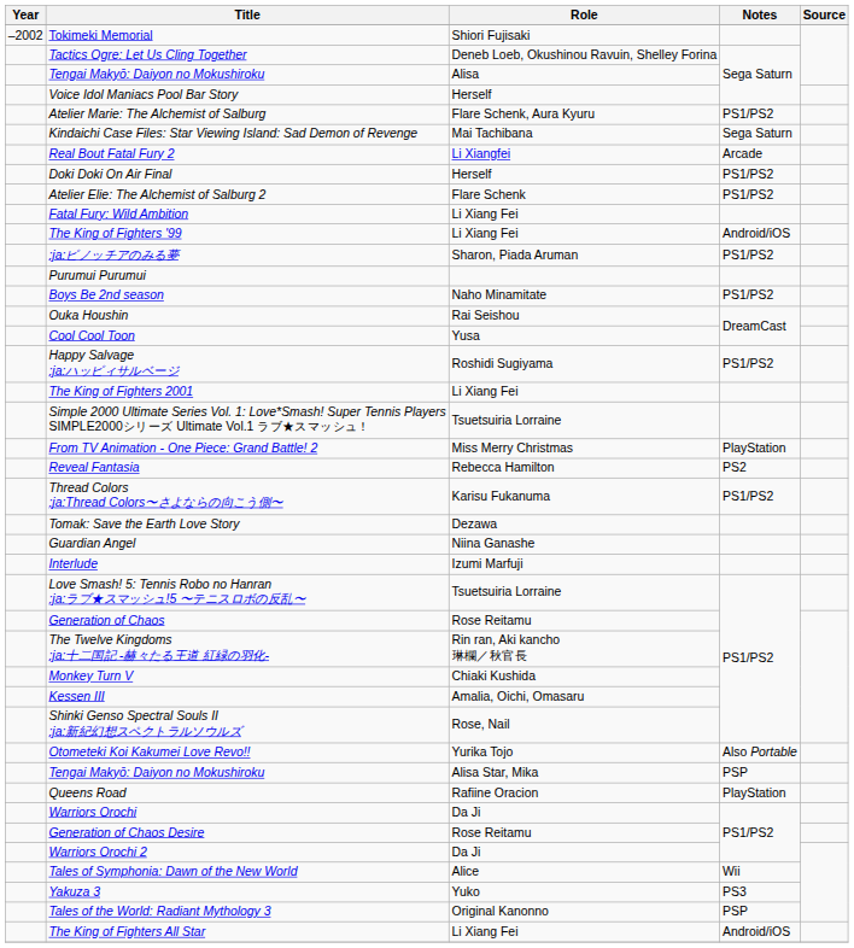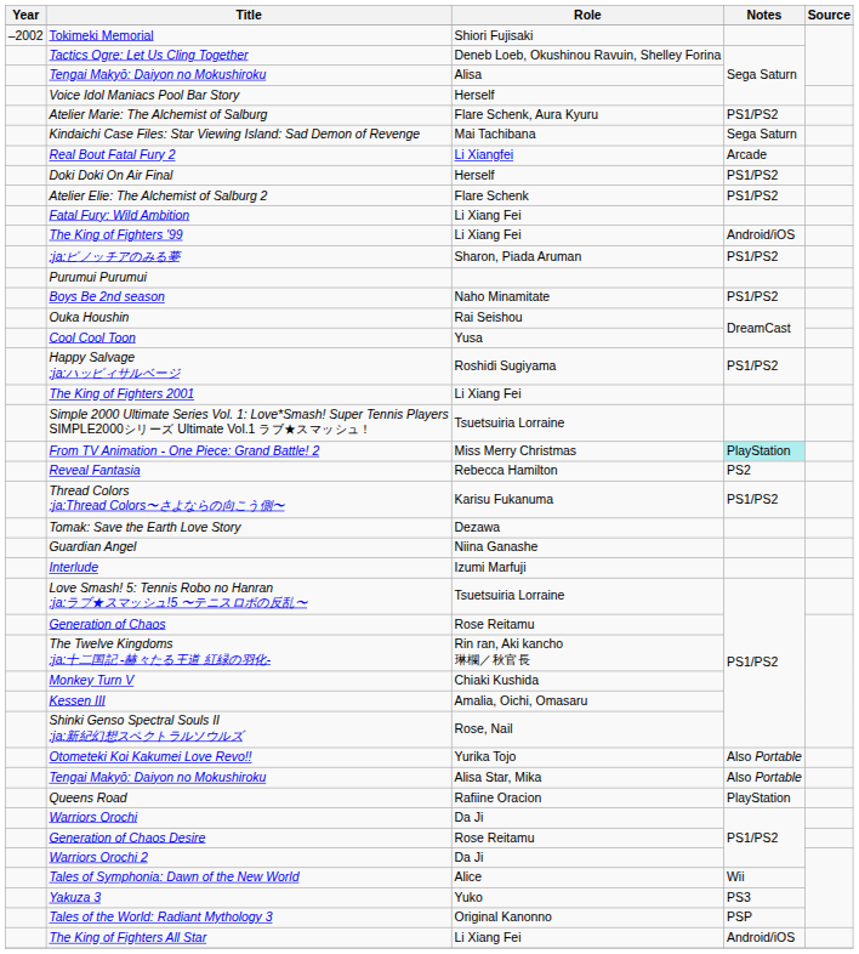 <table class="wikitable sortable plainrowheaders">
 <tr>
 <th>Year</th>
 <th>Title</th>
 <th>Role</th>
 <th class="unsortable">Notes</th>
 <th class="unsortable">Source</th>
 </tr>
 <tr>
 </tr>
 <tr>
 <td>–2002</td>
 <td><a href='#'>Tokimeki Memorial</a></td>
 <td>Shiori Fujisaki</td>
 <td></td>
 <td rowspan="3"></td>
 </tr>
 <tr>
 <td></td>
 <td><em><a href='#'>Tactics Ogre: Let Us Cling Together</a></em></td>
 <td>Deneb Loeb, Okushinou Ravuin, Shelley Forina</td>
 <td rowspan="3">Sega Saturn</td>
 </tr>
 <tr>
 <td></td>
 <td><em><a href='#'>Tengai Makyō: Daiyon no Mokushiroku</a></em></td>
 <td>Alisa</td>
 </tr>
 <tr>
 <td></td>
 <td><em>Voice Idol Maniacs Pool Bar Story</em></td>
 <td>Herself</td>
 <td></td>
 </tr>
 <tr>
 <td></td>
 <td><em>Atelier Marie: The Alchemist of Salburg</em></td>
 <td>Flare Schenk, Aura Kyuru</td>
 <td>PS1/PS2</td>
 <td></td>
 </tr>
 <tr>
 <td></td>
 <td><em>Kindaichi Case Files: Star Viewing Island: Sad Demon of Revenge</em></td>
 <td>Mai Tachibana</td>
 <td>Sega Saturn</td>
 <td></td>
 </tr>
 <tr>
 <td></td>
 <td><em><a href='#'>Real Bout Fatal Fury 2</a></em></td>
 <td><a href='#'>Li Xiangfei</a></td>
 <td>Arcade</td>
 <td></td>
 </tr>
 <tr>
 <td></td>
 <td><em>Doki Doki On Air Final</em></td>
 <td>Herself</td>
 <td>PS1/PS2</td>
 <td></td>
 </tr>
 <tr>
 <td></td>
 <td><em>Atelier Elie: The Alchemist of Salburg 2</em></td>
 <td>Flare Schenk</td>
 <td>PS1/PS2</td>
 <td></td>
 </tr>
 <tr>
 <td></td>
 <td><em><a href='#'>Fatal Fury: Wild Ambition</a></em></td>
 <td>Li Xiang Fei</td>
 <td></td>
 <td></td>
 </tr>
 <tr>
 <td></td>
 <td><em><a href='#'>The King of Fighters '99</a></em></td>
 <td>Li Xiang Fei</td>
 <td>Android/iOS</td>
 <td></td>
 </tr>
 <tr>
 <td></td>
 <td><em><a href='#'>:ja:ピノッチアのみる夢</a></em></td>
 <td>Sharon, Piada Aruman</td>
 <td>PS1/PS2</td>
 <td></td>
 </tr>
 <tr>
 <td></td>
 <td><em>Purumui Purumui</em></td>
 <td></td>
 <td></td>
 <td></td>
 </tr>
 <tr>
 <td></td>
 <td><em><a href='#'>Boys Be 2nd season</a></em></td>
 <td>Naho Minamitate</td>
 <td>PS1/PS2</td>
 <td></td>
 </tr>
 <tr>
 <td></td>
 <td><em>Ouka Houshin</em></td>
 <td>Rai Seishou</td>
 <td rowspan="2">DreamCast</td>
 <td></td>
 </tr>
 <tr>
 <td></td>
 <td><em><a href='#'>Cool Cool Toon</a></em></td>
 <td>Yusa</td>
 <td></td>
 </tr>
 <tr>
 <td></td>
 <td><em>Happy Salvage<br><a href='#'>:ja:ハッピィサルベージ</a></em></td>
 <td>Roshidi Sugiyama</td>
 <td>PS1/PS2</td>
 <td></td>
 </tr>
 <tr>
 <td></td>
 <td><em><a href='#'>The King of Fighters 2001</a></em></td>
 <td>Li Xiang Fei</td>
 <td></td>
 <td></td>
 </tr>
 <tr>
 <td></td>
 <td><em>Simple 2000 Ultimate Series Vol. 1: Love*Smash! Super Tennis Players</em><br>SIMPLE2000シリーズ Ultimate Vol.1 ラブ★スマッシュ！</td>
 <td>Tsuetsuiria Lorraine</td>
 <td></td>
 <td></td>
 </tr>
 <tr>
 <td></td>
 <td><em><a href='#'>From TV Animation - One Piece: Grand Battle! 2</a></em></td>
 <td>Miss Merry Christmas</td>
-<td>PlayStation</td>
+<td style="background: paleturquoise;">PlayStation</td>
 <td></td>
 </tr>
 <tr>
 <td></td>
 <td><em><a href='#'>Reveal Fantasia</a></em></td>
 <td>Rebecca Hamilton</td>
 <td>PS2</td>
 <td></td>
 </tr>
 <tr>
 <td></td>
 <td><em>Thread Colors<br><a href='#'>:ja:Thread Colors〜さよならの向こう側〜</a></em></td>
 <td>Karisu Fukanuma</td>
 <td>PS1/PS2</td>
 <td></td>
 </tr>
 <tr>
 <td></td>
 <td><em>Tomak: Save the Earth Love Story</em></td>
 <td>Dezawa</td>
 <td></td>
 <td></td>
 </tr>
 <tr>
 <td></td>
 <td><em>Guardian Angel</em></td>
 <td>Niina Ganashe</td>
 <td></td>
 <td></td>
 </tr>
 <tr>
 <td></td>
 <td><em><a href='#'>Interlude</a></em></td>
 <td>Izumi Marfuji</td>
 <td></td>
 <td></td>
 </tr>
 <tr>
 <td></td>
 <td><em>Love Smash! 5: Tennis Robo no Hanran<br><a href='#'>:ja:ラブ★スマッシュ!5 〜テニスロボの反乱〜</a></em></td>
 <td>Tsuetsuiria Lorraine</td>
 <td rowspan="6">PS1/PS2</td>
 <td></td>
 </tr>
 <tr>
 <td></td>
 <td><em><a href='#'>Generation of Chaos</a></em></td>
 <td>Rose Reitamu</td>
 <td rowspan="5"></td>
 </tr>
 <tr>
 <td></td>
 <td><em>The Twelve Kingdoms<br><a href='#'>:ja:十二国記 -赫々たる王道 紅緑の羽化-</a></em></td>
 <td>Rin ran, Aki kancho<br>琳欄／秋官長</td>
 </tr>
 <tr>
 <td></td>
 <td><em><a href='#'>Monkey Turn V</a></em></td>
 <td>Chiaki Kushida</td>
 </tr>
 <tr>
 <td></td>
 <td><em><a href='#'>Kessen III</a></em></td>
 <td>Amalia, Oichi, Omasaru</td>
 </tr>
 <tr>
 <td></td>
 <td><em>Shinki Genso Spectral Souls II<br><a href='#'>:ja:新紀幻想スペクトラルソウルズ</a></em></td>
 <td>Rose, Nail</td>
 </tr>
 <tr>
 <td></td>
 <td><em><a href='#'>Otometeki Koi Kakumei Love Revo!!</a></em></td>
 <td>Yurika Tojo</td>
 <td>Also <em>Portable</em></td>
 <td></td>
 </tr>
 <tr>
 <td></td>
 <td><em><a href='#'>Tengai Makyō: Daiyon no Mokushiroku</a></em></td>
 <td>Alisa Star, Mika</td>
-<td>PSP</td>
+<td>Also <em>Portable</em></td>
 <td></td>
 </tr>
 <tr>
 <td></td>
 <td><em>Queens Road</em></td>
 <td>Rafiine Oracion</td>
 <td>PlayStation</td>
 <td></td>
 </tr>
 <tr>
 <td></td>
 <td><em><a href='#'>Warriors Orochi</a></em></td>
 <td>Da Ji</td>
 <td rowspan="3">PS1/PS2</td>
 <td></td>
 </tr>
 <tr>
 <td></td>
 <td><em><a href='#'>Generation of Chaos Desire</a></em></td>
 <td>Rose Reitamu</td>
 <td></td>
 </tr>
 <tr>
 <td></td>
 <td><em><a href='#'>Warriors Orochi 2</a></em></td>
 <td>Da Ji</td>
 <td rowspan="4"></td>
 </tr>
 <tr>
 <td></td>
 <td><em><a href='#'>Tales of Symphonia: Dawn of the New World</a></em></td>
 <td>Alice</td>
 <td>Wii</td>
 </tr>
 <tr>
 <td></td>
 <td><em><a href='#'>Yakuza 3</a></em></td>
 <td>Yuko</td>
 <td>PS3</td>
 </tr>
 <tr>
 <td></td>
 <td><em><a href='#'>Tales of the World: Radiant Mythology 3</a></em></td>
 <td>Original Kanonno</td>
 <td>PSP</td>
 </tr>
 <tr>
 <td></td>
 <td><em><a href='#'>The King of Fighters All Star</a></em></td>
 <td>Li Xiang Fei</td>
 <td>Android/iOS</td>
 <td></td>
 </tr>
 <tr>
 </tr>
 </table>
